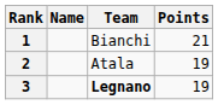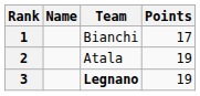 <table class="wikitable">
 <tr>
 <th>Rank</th>
 <th>Name</th>
 <th>Team</th>
 <th>Points</th>
 </tr>
 <tr>
 <th scope=“row”>1</th>
 <td></td>
 <td>Bianchi</td>
-<td align="right">21</td>
+<td align="right">17</td>
 </tr>
 <tr>
 <th scope=“row”>2</th>
 <td></td>
 <td>Atala</td>
 <td align="right">19</td>
 </tr>
 <tr>
 <th scope=“row”>3</th>
 <td></td>
 <td><strong>Legnano</strong></td>
 <td align="right">19</td>
 </tr>
 </table>
